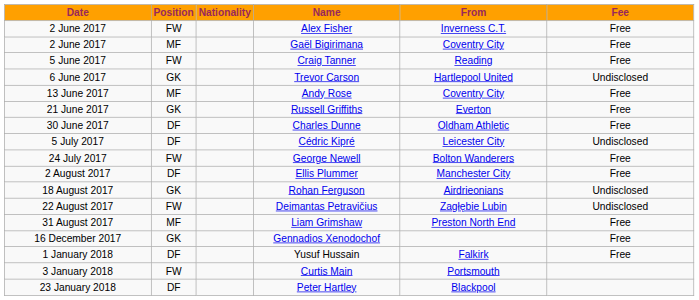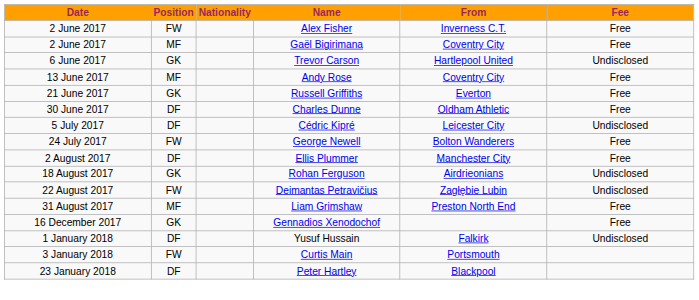 <table class="wikitable"  style="text-align:center; font-size:90%; ">
 <tr>
 <th style="background:#ffa000; color:#98285c; width:200px;">Date</th>
 <th style="background:#ffa000; color:#98285c; width:50px;">Position</th>
 <th style="background:#ffa000; color:#98285c; width:50px;">Nationality</th>
 <th style="background:#ffa000; color:#98285c; width:200px;">Name</th>
 <th style="background:#ffa000; color:#98285c; width:200px;">From</th>
 <th style="background:#ffa000; color:#98285c; width:200px;">Fee</th>
 </tr>
 <tr>
 <td>2 June 2017</td>
 <td>FW</td>
 <td></td>
 <td><a href='#'>Alex Fisher</a></td>
 <td><a href='#'>Inverness C.T.</a></td>
 <td>Free</td>
 </tr>
 <tr>
 <td>2 June 2017</td>
 <td>MF</td>
 <td></td>
 <td><a href='#'>Gaël Bigirimana</a></td>
 <td><a href='#'>Coventry City</a></td>
-<td>Free</td>
-</tr>
-<tr>
-<td>5 June 2017</td>
-<td>FW</td>
-<td></td>
-<td><a href='#'>Craig Tanner</a></td>
-<td><a href='#'>Reading</a></td>
 <td>Free</td>
 </tr>
 <tr>
 <td>6 June 2017</td>
 <td>GK</td>
 <td></td>
 <td><a href='#'>Trevor Carson</a></td>
 <td><a href='#'>Hartlepool United</a></td>
 <td>Undisclosed</td>
 </tr>
 <tr>
 <td>13 June 2017</td>
 <td>MF</td>
 <td></td>
 <td><a href='#'>Andy Rose</a></td>
 <td><a href='#'>Coventry City</a></td>
 <td>Free</td>
 </tr>
 <tr>
 <td>21 June 2017</td>
 <td>GK</td>
 <td></td>
 <td><a href='#'>Russell Griffiths</a></td>
 <td><a href='#'>Everton</a></td>
 <td>Free</td>
 </tr>
 <tr>
 <td>30 June 2017</td>
 <td>DF</td>
 <td></td>
 <td><a href='#'>Charles Dunne</a></td>
 <td><a href='#'>Oldham Athletic</a></td>
 <td>Free</td>
 </tr>
 <tr>
 <td>5 July 2017</td>
 <td>DF</td>
 <td></td>
 <td><a href='#'>Cédric Kipré</a></td>
 <td><a href='#'>Leicester City</a></td>
 <td>Undisclosed</td>
 </tr>
 <tr>
 <td>24 July 2017</td>
 <td>FW</td>
 <td></td>
 <td><a href='#'>George Newell</a></td>
 <td><a href='#'>Bolton Wanderers</a></td>
 <td>Free</td>
 </tr>
 <tr>
 <td>2 August 2017</td>
 <td>DF</td>
 <td></td>
 <td><a href='#'>Ellis Plummer</a></td>
 <td><a href='#'>Manchester City</a></td>
 <td>Free</td>
 </tr>
 <tr>
 <td>18 August 2017</td>
 <td>GK</td>
 <td></td>
 <td><a href='#'>Rohan Ferguson</a></td>
 <td><a href='#'>Airdrieonians</a></td>
 <td>Undisclosed</td>
 </tr>
 <tr>
 <td>22 August 2017</td>
 <td>FW</td>
 <td></td>
 <td><a href='#'>Deimantas Petravičius</a></td>
 <td><a href='#'>Zagłębie Lubin</a></td>
 <td>Undisclosed</td>
 </tr>
 <tr>
 <td>31 August 2017</td>
 <td>MF</td>
 <td></td>
 <td><a href='#'>Liam Grimshaw</a></td>
 <td><a href='#'>Preston North End</a></td>
 <td>Free</td>
 </tr>
 <tr>
 <td>16 December 2017</td>
 <td>GK</td>
 <td></td>
 <td><a href='#'>Gennadios Xenodochof</a></td>
 <td></td>
 <td>Free</td>
 </tr>
 <tr>
 <td>1 January 2018</td>
 <td>DF</td>
 <td></td>
 <td>Yusuf Hussain</td>
 <td><a href='#'>Falkirk</a></td>
-<td>Free</td>
+<td>Undisclosed</td>
 </tr>
 <tr>
 <td>3 January 2018</td>
 <td>FW</td>
 <td></td>
 <td><a href='#'>Curtis Main</a></td>
 <td><a href='#'>Portsmouth</a></td>
 <td></td>
 </tr>
 <tr>
 <td>23 January 2018</td>
 <td>DF</td>
 <td></td>
 <td><a href='#'>Peter Hartley</a></td>
 <td><a href='#'>Blackpool</a></td>
 <td></td>
 </tr>
 </table>
